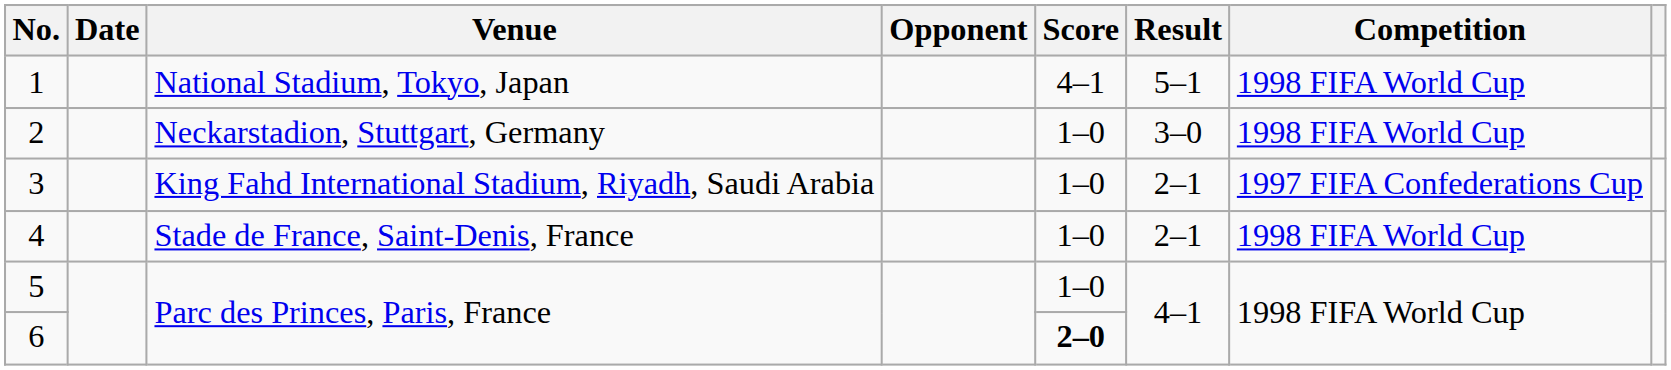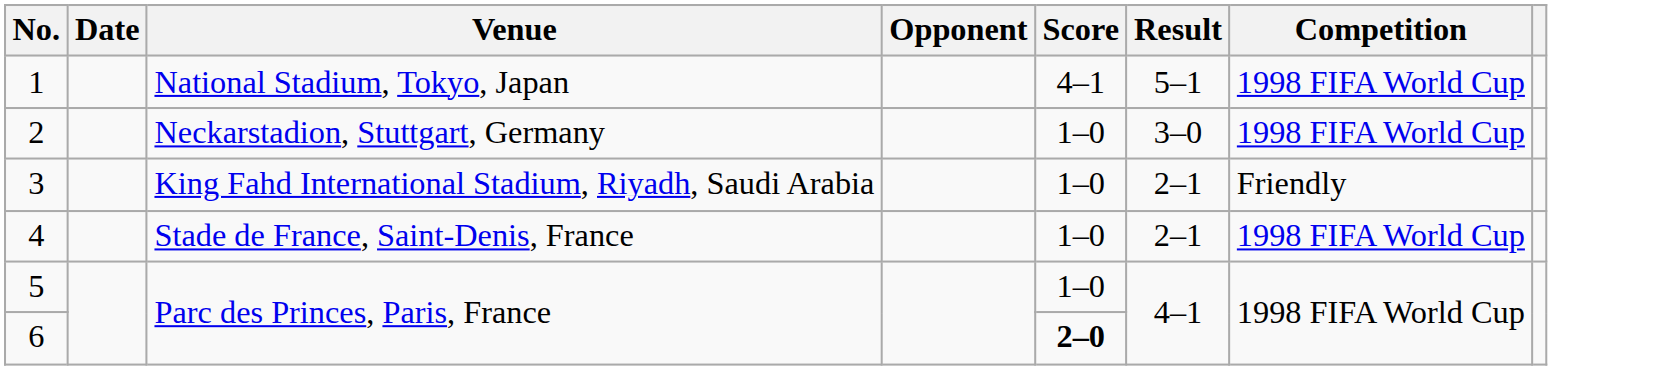 <table class="wikitable sortable">
 <tr>
 <th scope="col">No.</th>
 <th scope="col">Date</th>
 <th scope="col">Venue</th>
 <th scope="col">Opponent</th>
 <th scope="col">Score</th>
 <th scope="col">Result</th>
 <th scope="col">Competition</th>
 <th scope="col" class="unsortable"></th>
 </tr>
 <tr>
 <td style="text-align:center">1</td>
 <td></td>
 <td><a href='#'>National Stadium</a>, <a href='#'>Tokyo</a>, Japan</td>
 <td></td>
 <td style="text-align:center">4–1</td>
 <td style="text-align:center">5–1</td>
 <td><a href='#'>1998 FIFA World Cup</a></td>
 <td></td>
 </tr>
 <tr>
 <td style="text-align:center">2</td>
 <td></td>
 <td><a href='#'>Neckarstadion</a>, <a href='#'>Stuttgart</a>, Germany</td>
 <td></td>
 <td style="text-align:center">1–0</td>
 <td style="text-align:center">3–0</td>
 <td><a href='#'>1998 FIFA World Cup</a></td>
 <td></td>
 </tr>
 <tr>
 <td style="text-align:center">3</td>
 <td></td>
 <td><a href='#'>King Fahd International Stadium</a>, <a href='#'>Riyadh</a>, Saudi Arabia</td>
 <td></td>
 <td style="text-align:center">1–0</td>
 <td style="text-align:center">2–1</td>
-<td><a href='#'>1997 FIFA Confederations Cup</a></td>
+<td>Friendly</td>
 <td></td>
 </tr>
 <tr>
 <td style="text-align:center">4</td>
 <td></td>
 <td><a href='#'>Stade de France</a>, <a href='#'>Saint-Denis</a>, France</td>
 <td></td>
 <td style="text-align:center">1–0</td>
 <td style="text-align:center">2–1</td>
 <td><a href='#'>1998 FIFA World Cup</a></td>
 <td></td>
 </tr>
 <tr>
 <td style="text-align:center">5</td>
 <td rowspan="2"></td>
 <td rowspan="2"><a href='#'>Parc des Princes</a>, <a href='#'>Paris</a>, France</td>
 <td rowspan="2"></td>
 <td style="text-align:center">1–0</td>
 <td rowspan="2" style="text-align:center">4–1</td>
 <td rowspan="2">1998 FIFA World Cup</td>
 <td rowspan="2"></td>
 </tr>
 <tr>
 <td style="text-align:center">6</td>
 <td style="text-align:center"><strong>2–0</strong></td>
 </tr>
 </table>
